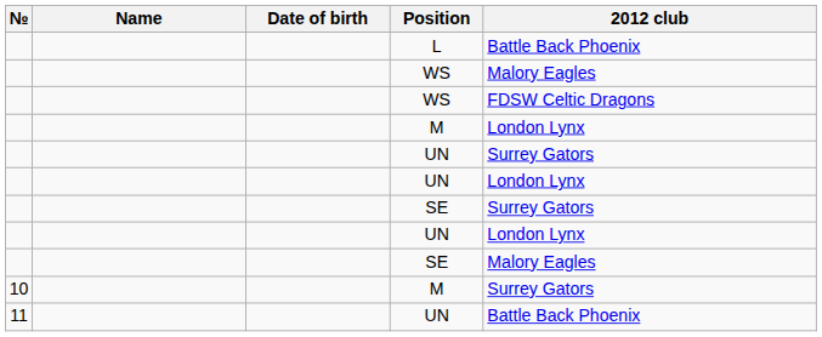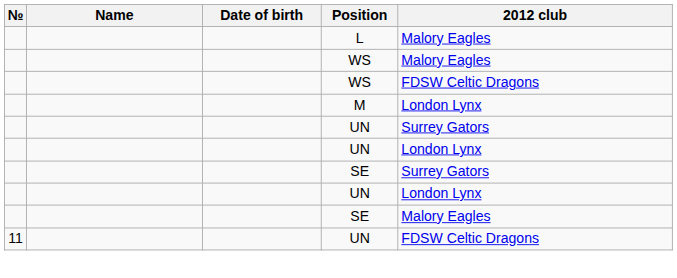 <table class="wikitable sortable" style="font-size:100%; text-align:center;">
 <tr>
 <th>№</th>
 <th style="width:12em">Name</th>
 <th style="width:8em">Date of birth</th>
 <th style="width:5em">Position</th>
 <th style="width:19em">2012 club</th>
 </tr>
 <tr>
 <td></td>
 <td style="text-align:left;"></td>
 <td style="text-align:right;"></td>
 <td>L</td>
-<td style="text-align:left;"> <a href='#'>Battle Back Phoenix</a></td>
+<td style="text-align:left;"> <a href='#'>Malory Eagles</a></td>
 </tr>
 <tr>
 <td></td>
 <td style="text-align:left;"></td>
 <td style="text-align:right;"></td>
 <td>WS</td>
 <td style="text-align:left;"> <a href='#'>Malory Eagles</a></td>
 </tr>
 <tr>
 <td></td>
 <td style="text-align:left;"></td>
 <td style="text-align:right;"></td>
 <td>WS</td>
 <td style="text-align:left;"> <a href='#'>FDSW Celtic Dragons</a></td>
 </tr>
 <tr>
 <td></td>
 <td style="text-align:left;"></td>
 <td style="text-align:right;"></td>
 <td>M</td>
 <td style="text-align:left;"> <a href='#'>London Lynx</a></td>
 </tr>
 <tr>
 <td></td>
 <td style="text-align:left;"></td>
 <td style="text-align:right;"></td>
 <td>UN</td>
 <td style="text-align:left;"> <a href='#'>Surrey Gators</a></td>
 </tr>
 <tr>
 <td></td>
 <td style="text-align:left;"></td>
 <td style="text-align:right;"></td>
 <td>UN</td>
 <td style="text-align:left;"> <a href='#'>London Lynx</a></td>
 </tr>
 <tr>
 <td></td>
 <td style="text-align:left;"></td>
 <td style="text-align:right;"></td>
 <td>SE</td>
 <td style="text-align:left;"> <a href='#'>Surrey Gators</a></td>
 </tr>
 <tr>
 <td></td>
 <td style="text-align:left;"></td>
 <td style="text-align:right;"></td>
 <td>UN</td>
 <td style="text-align:left;"> <a href='#'>London Lynx</a></td>
 </tr>
 <tr>
 <td></td>
 <td style="text-align:left;"></td>
 <td style="text-align:right;"></td>
 <td>SE</td>
 <td style="text-align:left;"> <a href='#'>Malory Eagles</a></td>
 </tr>
 <tr>
-<td>10</td>
-<td style="text-align:left;"></td>
-<td style="text-align:right;"></td>
-<td>M</td>
-<td style="text-align:left;"> <a href='#'>Surrey Gators</a></td>
-</tr>
-<tr>
 <td>11</td>
 <td style="text-align:left;"></td>
 <td style="text-align:right;"></td>
 <td>UN</td>
-<td style="text-align:left;"> <a href='#'>Battle Back Phoenix</a></td>
+<td style="text-align:left;"> <a href='#'>FDSW Celtic Dragons</a></td>
 </tr>
 </table>
